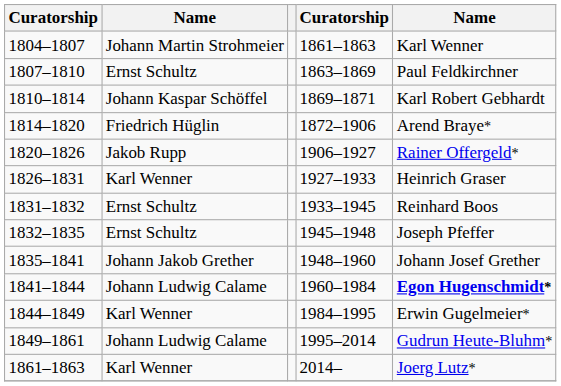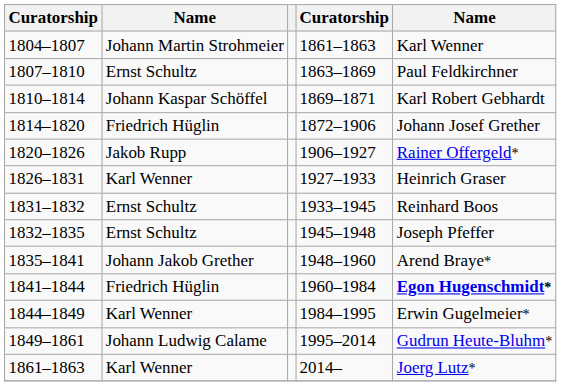 <table class="wikitable">
 <tr>
 <th>Curatorship</th>
 <th>Name</th>
 <th></th>
 <th>Curatorship</th>
 <th>Name</th>
 </tr>
 <tr>
 <td>1804–1807</td>
 <td>Johann Martin Strohmeier</td>
 <td></td>
 <td>1861–1863</td>
 <td>Karl Wenner</td>
 </tr>
 <tr>
 <td>1807–1810</td>
 <td>Ernst Schultz</td>
 <td></td>
 <td>1863–1869</td>
 <td>Paul Feldkirchner</td>
 </tr>
 <tr>
 <td>1810–1814</td>
 <td>Johann Kaspar Schöffel</td>
 <td></td>
 <td>1869–1871</td>
 <td>Karl Robert Gebhardt</td>
 </tr>
 <tr>
 <td>1814–1820</td>
 <td>Friedrich Hüglin</td>
 <td></td>
 <td>1872–1906</td>
-<td>Arend Braye<small>*</small></td>
+<td>Johann Josef Grether</td>
 </tr>
 <tr>
 <td>1820–1826</td>
 <td>Jakob Rupp</td>
 <td></td>
 <td>1906–1927</td>
 <td><a href='#'>Rainer Offergeld</a><small>*</small></td>
 </tr>
 <tr>
 <td>1826–1831</td>
 <td>Karl Wenner</td>
 <td></td>
 <td>1927–1933</td>
 <td>Heinrich Graser</td>
 </tr>
 <tr>
 <td>1831–1832</td>
 <td>Ernst Schultz</td>
 <td></td>
 <td>1933–1945</td>
 <td>Reinhard Boos</td>
 </tr>
 <tr>
 <td>1832–1835</td>
 <td>Ernst Schultz</td>
 <td></td>
 <td>1945–1948</td>
 <td>Joseph Pfeffer</td>
 </tr>
 <tr>
 <td>1835–1841</td>
 <td>Johann Jakob Grether</td>
 <td></td>
 <td>1948–1960</td>
-<td>Johann Josef Grether</td>
+<td>Arend Braye<small>*</small></td>
 </tr>
 <tr>
 <td>1841–1844</td>
-<td>Johann Ludwig Calame</td>
+<td>Friedrich Hüglin</td>
 <td></td>
 <td>1960–1984</td>
 <td><strong><a href='#'>Egon Hugenschmidt</a><small>*</small></strong></td>
 </tr>
 <tr>
 <td>1844–1849</td>
 <td>Karl Wenner</td>
 <td></td>
 <td>1984–1995</td>
 <td>Erwin Gugelmeier<small>*</small></td>
 </tr>
 <tr>
 <td>1849–1861</td>
 <td>Johann Ludwig Calame</td>
 <td></td>
 <td>1995–2014</td>
 <td><a href='#'>Gudrun Heute-Bluhm</a><small>*</small></td>
 </tr>
 <tr>
 <td>1861–1863</td>
 <td>Karl Wenner</td>
 <td></td>
 <td>2014–</td>
 <td><a href='#'>Joerg Lutz</a><small>*</small></td>
 </tr>
 <tr>
 </tr>
 </table>
